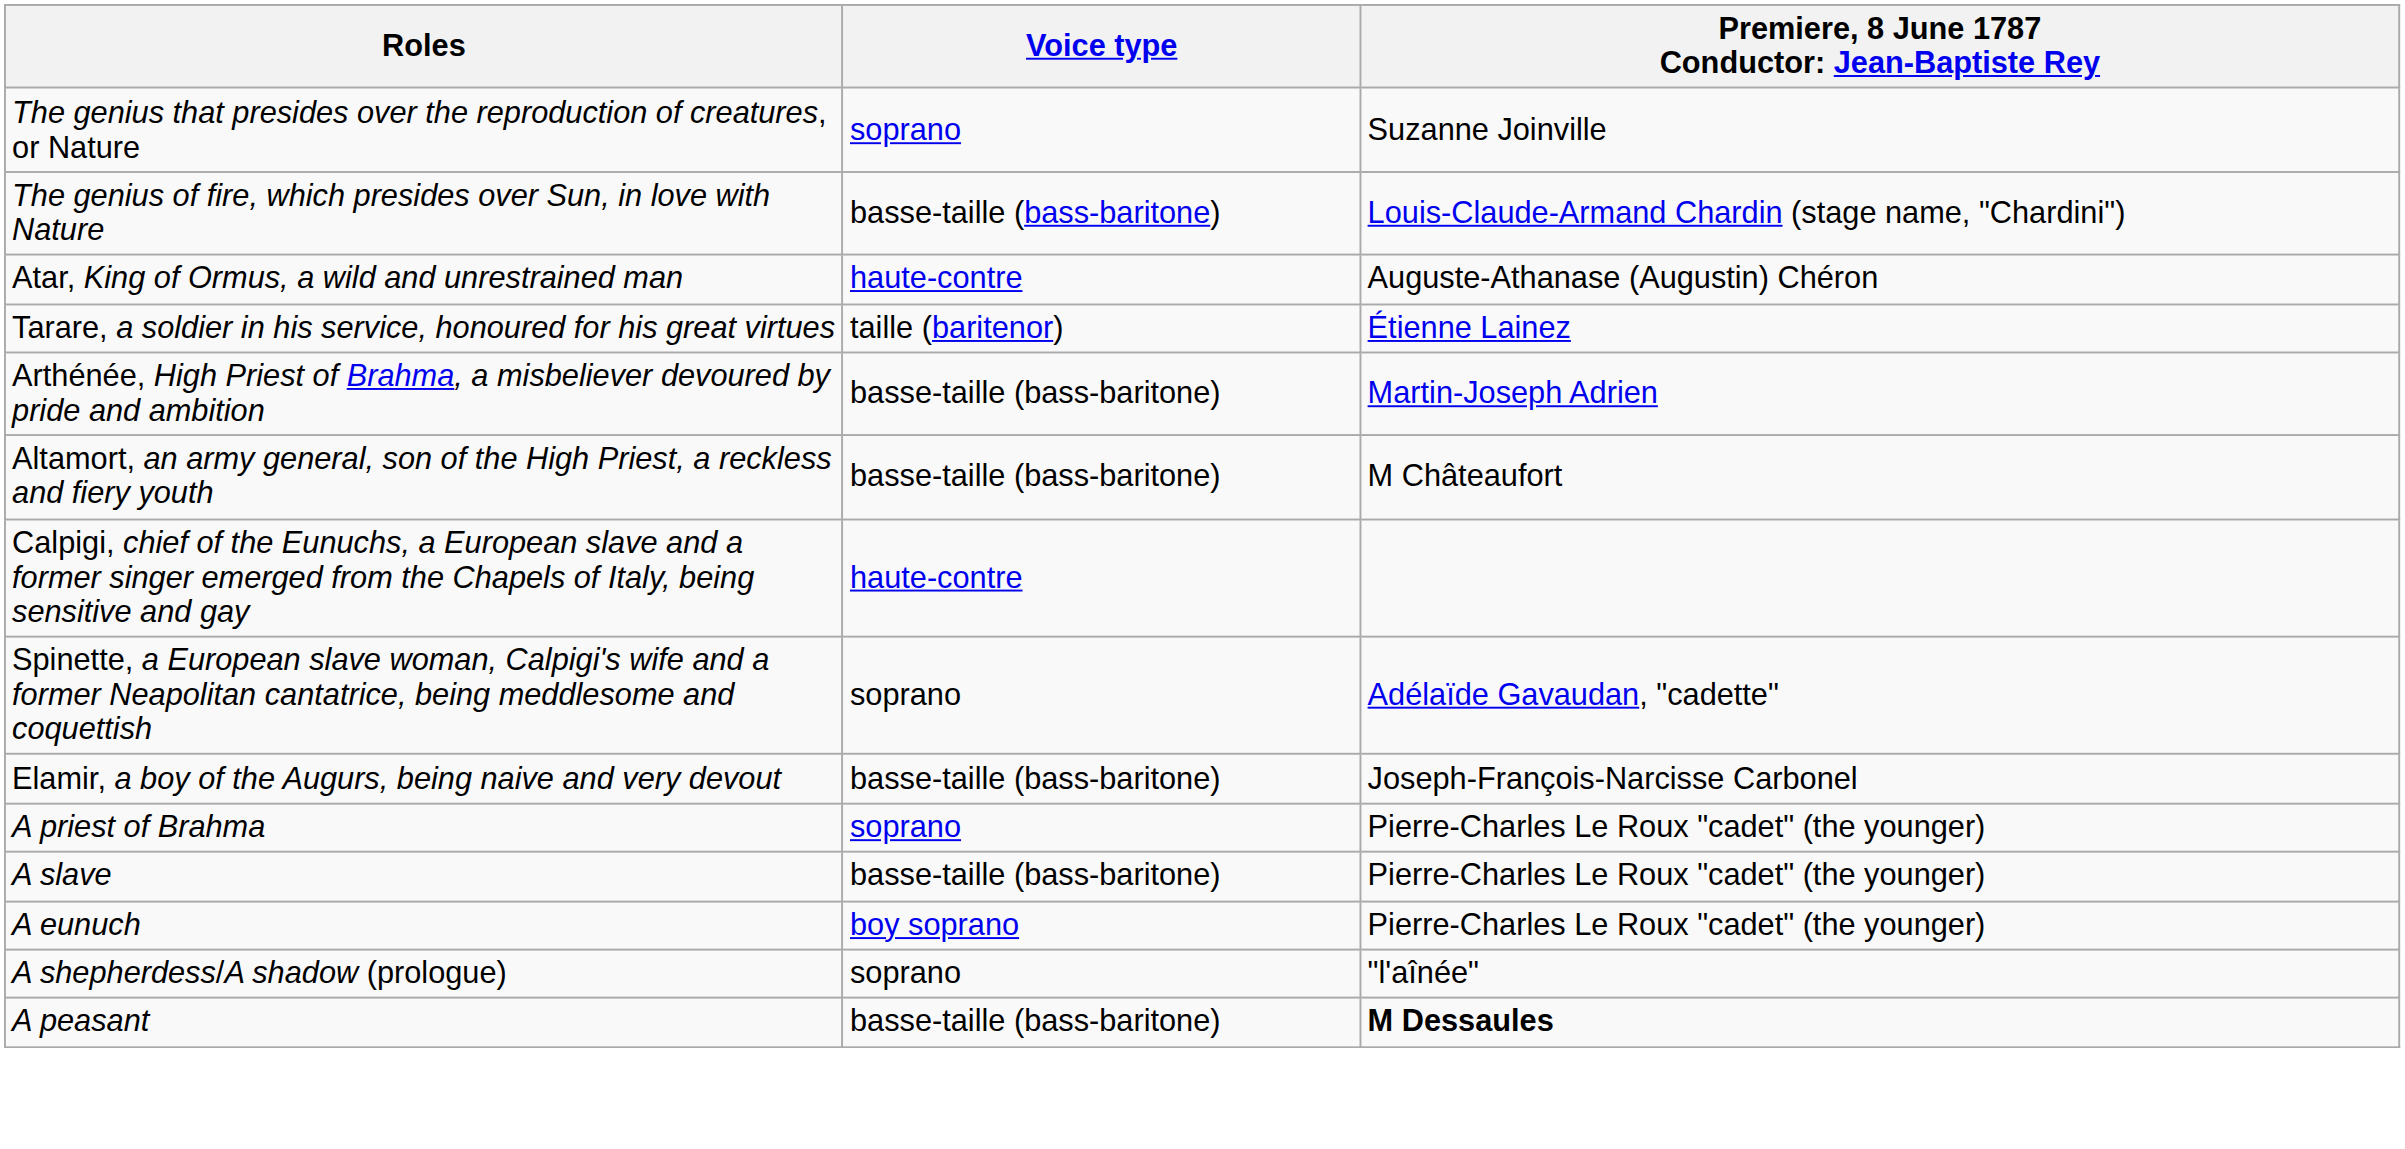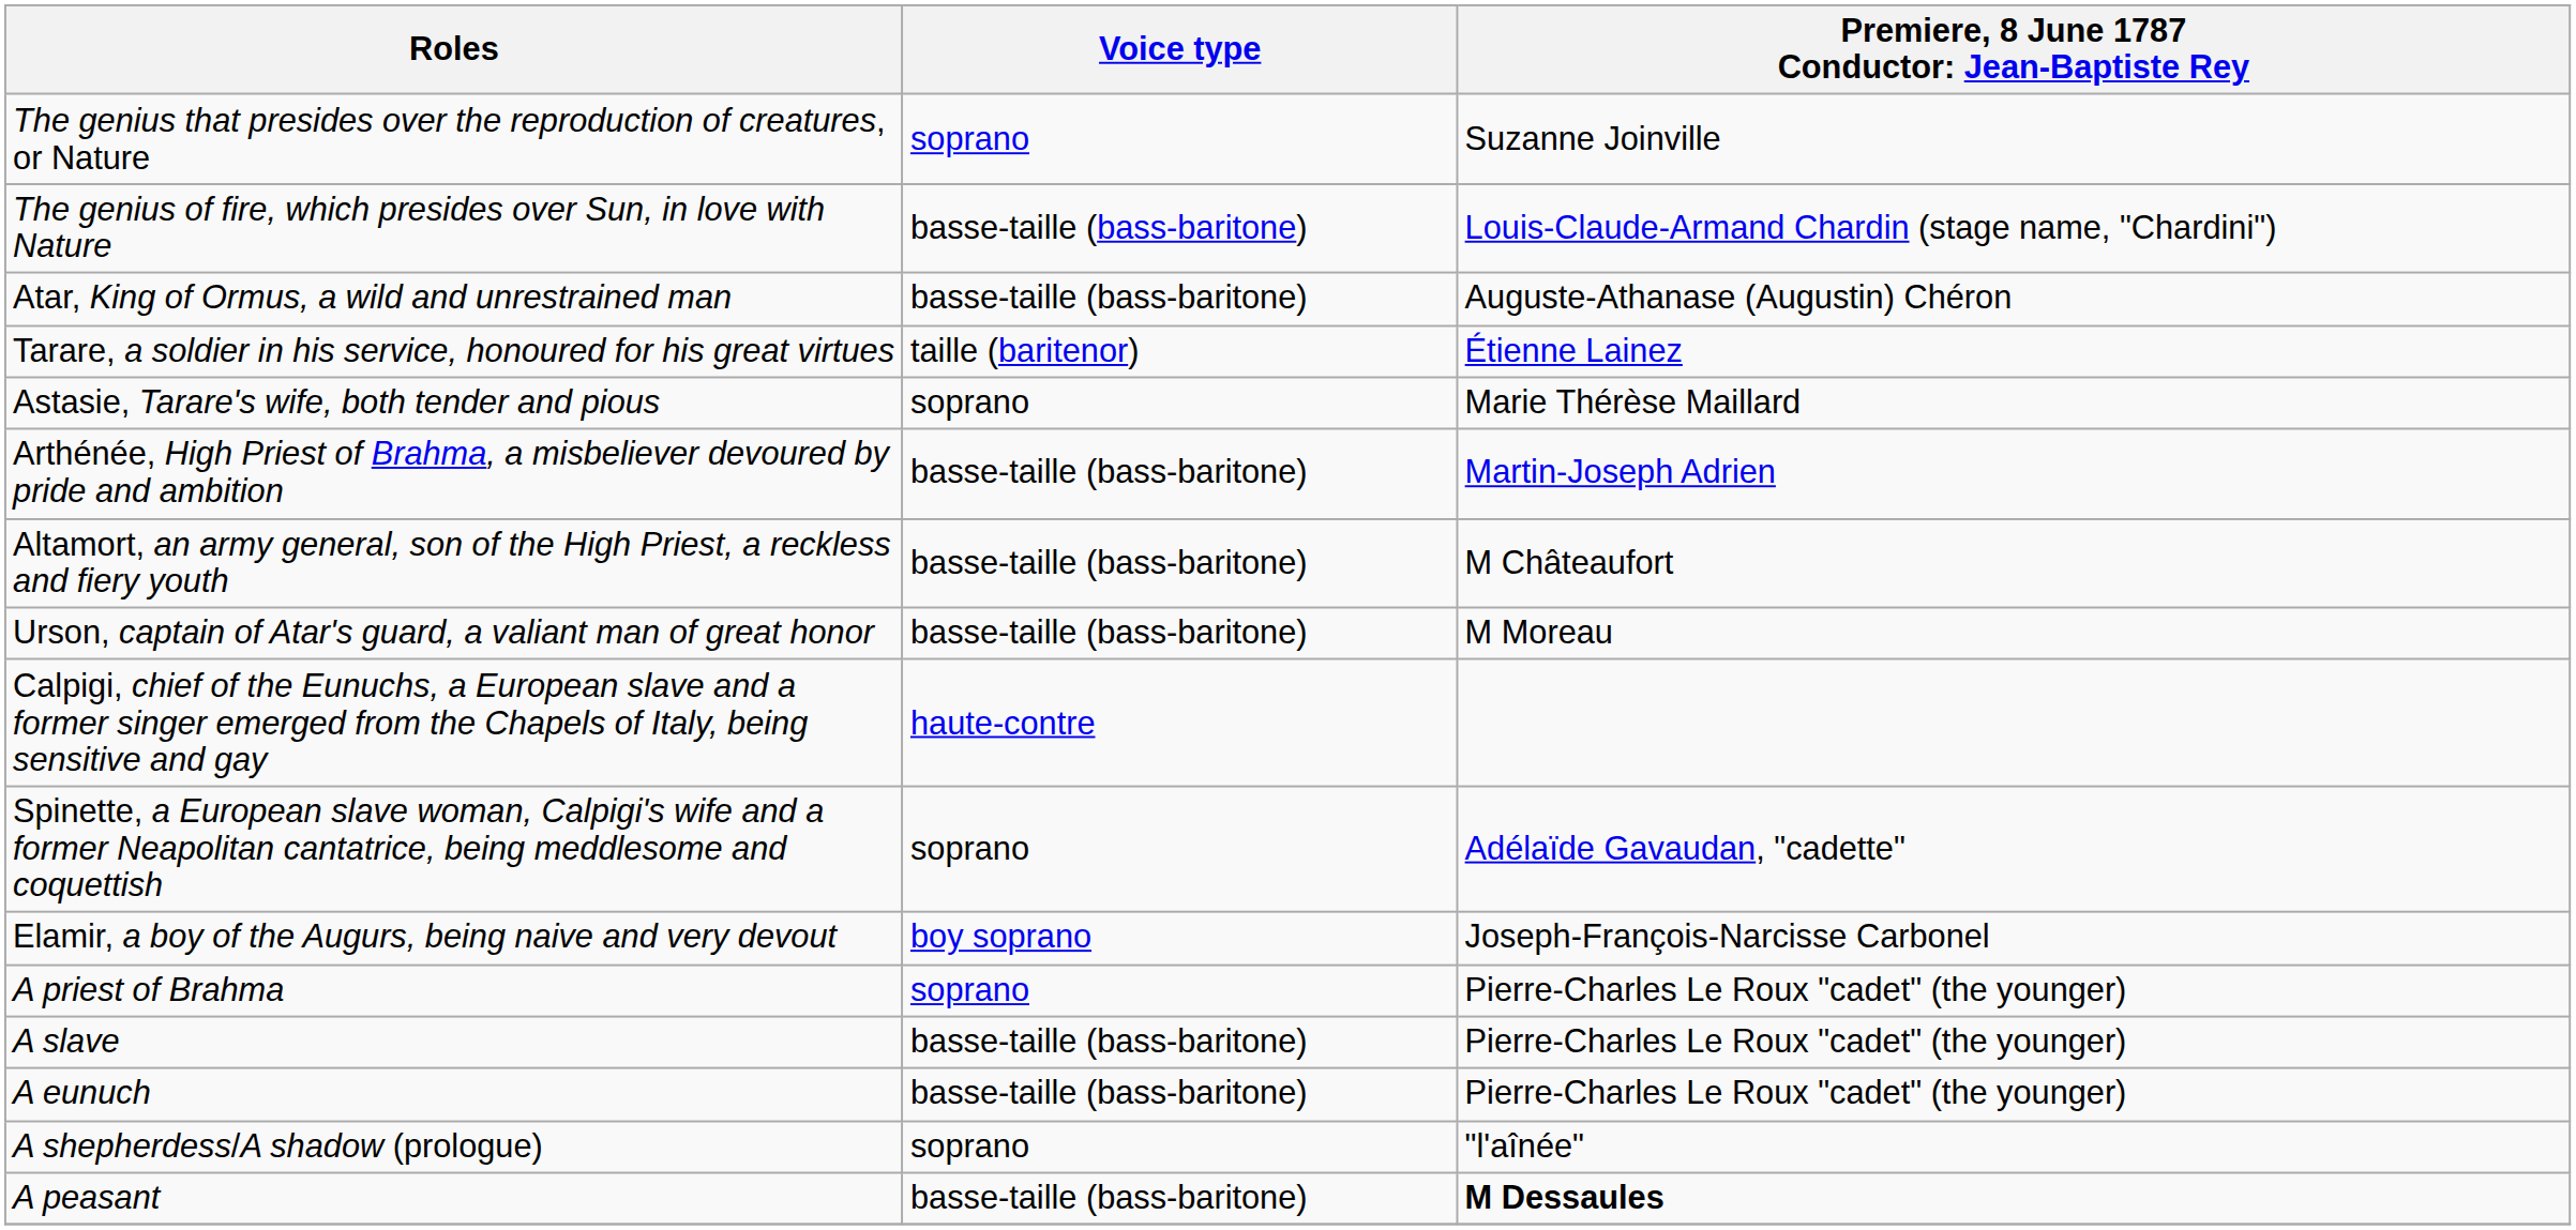 <table class="wikitable">
 <tr>
 <th style="width: 35%;">Roles</th>
 <th><a href='#'>Voice type</a></th>
 <th>Premiere, 8 June 1787<br>Conductor: <a href='#'>Jean-Baptiste Rey</a></th>
 </tr>
 <tr>
 <td><em>The genius that presides over the reproduction of creatures</em>, or Nature</td>
 <td><a href='#'>soprano</a></td>
 <td>Suzanne Joinville</td>
 </tr>
 <tr>
 <td><em>The genius of fire, which presides over Sun, in love with Nature</em></td>
 <td>basse-taille (<a href='#'>bass-baritone</a>)</td>
 <td><a href='#'>Louis-Claude-Armand Chardin</a> (stage name, "Chardini")</td>
 </tr>
 <tr>
 <td>Atar, <em>King of Ormus, a wild and unrestrained man</em></td>
-<td><a href='#'>haute-contre</a></td>
+<td>basse-taille (bass-baritone)</td>
 <td>Auguste-Athanase (Augustin) Chéron</td>
 </tr>
 <tr>
 <td>Tarare, <em>a soldier in his service, honoured for his great virtues</em></td>
 <td>taille (<a href='#'>baritenor</a>)</td>
 <td><a href='#'>Étienne Lainez</a></td>
+</tr>
+<tr>
+<td>Astasie, <em>Tarare's wife, both tender and pious</em></td>
+<td>soprano</td>
+<td>Marie Thérèse Maillard</td>
 </tr>
 <tr>
 <td>Arthénée, <em>High Priest of <a href='#'>Brahma</a>, a misbeliever devoured by pride and ambition</em></td>
 <td>basse-taille (bass-baritone)</td>
 <td><a href='#'>Martin-Joseph Adrien</a></td>
 </tr>
 <tr>
 <td>Altamort, <em>an army general, son of the High Priest, a reckless and fiery youth</em></td>
 <td>basse-taille (bass-baritone)</td>
 <td>M Châteaufort</td>
+</tr>
+<tr>
+<td>Urson, <em>captain of Atar's guard, a valiant man of great honor</em></td>
+<td>basse-taille (bass-baritone)</td>
+<td>M Moreau</td>
 </tr>
 <tr>
 <td>Calpigi, <em>chief of the Eunuchs, a European slave and a former singer emerged from the Chapels of Italy, being sensitive and gay</em></td>
 <td><a href='#'>haute-contre</a></td>
 <td></td>
 </tr>
 <tr>
 <td>Spinette, <em>a European slave woman, Calpigi's wife and a former Neapolitan cantatrice, being meddlesome and coquettish</em></td>
 <td>soprano</td>
 <td><a href='#'>Adélaïde Gavaudan</a>, "cadette"</td>
 </tr>
 <tr>
 <td>Elamir, <em>a boy of the Augurs, being naive and very devout</em></td>
-<td>basse-taille (bass-baritone)</td>
+<td><a href='#'>boy soprano</a></td>
 <td>Joseph-François-Narcisse Carbonel</td>
 </tr>
 <tr>
 <td><em>A priest of Brahma</em></td>
 <td><a href='#'>soprano</a></td>
 <td>Pierre-Charles Le Roux "cadet" (the younger)</td>
 </tr>
 <tr>
 <td><em>A slave</em></td>
 <td>basse-taille (bass-baritone)</td>
 <td>Pierre-Charles Le Roux "cadet" (the younger)</td>
 </tr>
 <tr>
 <td><em>A eunuch</em></td>
-<td><a href='#'>boy soprano</a></td>
+<td>basse-taille (bass-baritone)</td>
 <td>Pierre-Charles Le Roux "cadet" (the younger)</td>
 </tr>
 <tr>
 <td><em>A shepherdess</em>/<em>A shadow</em> (prologue)</td>
 <td>soprano</td>
 <td> "l'aînée"</td>
 </tr>
 <tr>
 <td><em>A peasant</em></td>
 <td>basse-taille (bass-baritone)</td>
 <td><strong>M Dessaules</strong></td>
 </tr>
 <tr>
 </tr>
 </table>
